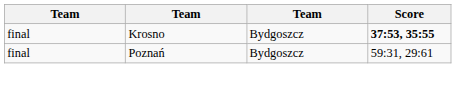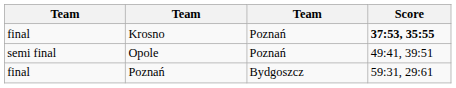 <table class="wikitable" style="font-size: 100%">
 <tr>
 <th width=150>Team</th>
 <th width=150>Team</th>
 <th width=150>Team</th>
 <th width=100>Score</th>
 </tr>
 <tr>
 <td>final</td>
 <td>Krosno</td>
-<td>Bydgoszcz</td>
+<td>Poznań</td>
 <td><strong>37:53, 35:55</strong></td>
+</tr>
+<tr>
+<td>semi final</td>
+<td>Opole</td>
+<td>Poznań</td>
+<td>49:41, 39:51</td>
 </tr>
 <tr>
 <td>final</td>
 <td>Poznań</td>
 <td>Bydgoszcz</td>
 <td>59:31, 29:61</td>
 </tr>
 </table>
